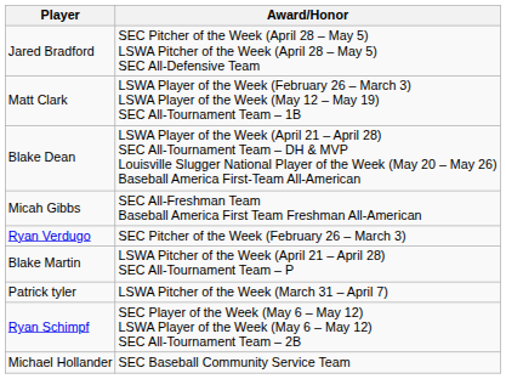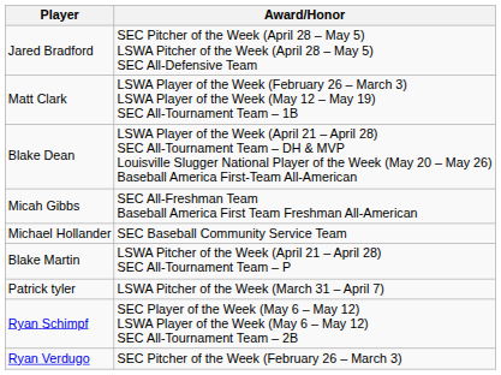 <table class="wikitable">
 <tr>
 <th>Player</th>
 <th>Award/Honor</th>
 </tr>
 <tr>
 <td>Jared Bradford</td>
 <td>SEC Pitcher of the Week (April 28 – May 5)<br>LSWA Pitcher of the Week (April 28 – May 5)<br>SEC All-Defensive Team</td>
 </tr>
 <tr>
 <td>Matt Clark</td>
 <td>LSWA Player of the Week (February 26 – March 3)<br>LSWA Player of the Week (May 12 – May 19)<br>SEC All-Tournament Team – 1B</td>
 </tr>
 <tr>
 <td>Blake Dean</td>
 <td>LSWA Player of the Week (April 21 – April 28)<br>SEC All-Tournament Team – DH & MVP<br>Louisville Slugger National Player of the Week (May 20 – May 26)<br>Baseball America First-Team All-American</td>
 </tr>
 <tr>
 <td>Micah Gibbs</td>
 <td>SEC All-Freshman Team<br>Baseball America First Team Freshman All-American</td>
 </tr>
 <tr>
-<td><a href='#'>Ryan Verdugo</a></td>
-<td>SEC Pitcher of the Week (February 26 – March 3)</td>
+<td>Michael Hollander</td>
+<td>SEC Baseball Community Service Team</td>
 </tr>
 <tr>
 <td>Blake Martin</td>
 <td>LSWA Pitcher of the Week (April 21 – April 28)<br>SEC All-Tournament Team – P</td>
 </tr>
 <tr>
 <td>Patrick tyler</td>
 <td>LSWA Pitcher of the Week (March 31 – April 7)</td>
 </tr>
 <tr>
 <td><a href='#'>Ryan Schimpf</a></td>
 <td>SEC Player of the Week (May 6 – May 12)<br>LSWA Player of the Week (May 6 – May 12)<br>SEC All-Tournament Team – 2B</td>
 </tr>
 <tr>
-<td>Michael Hollander</td>
-<td>SEC Baseball Community Service Team</td>
+<td><a href='#'>Ryan Verdugo</a></td>
+<td>SEC Pitcher of the Week (February 26 – March 3)</td>
 </tr>
 </table>
